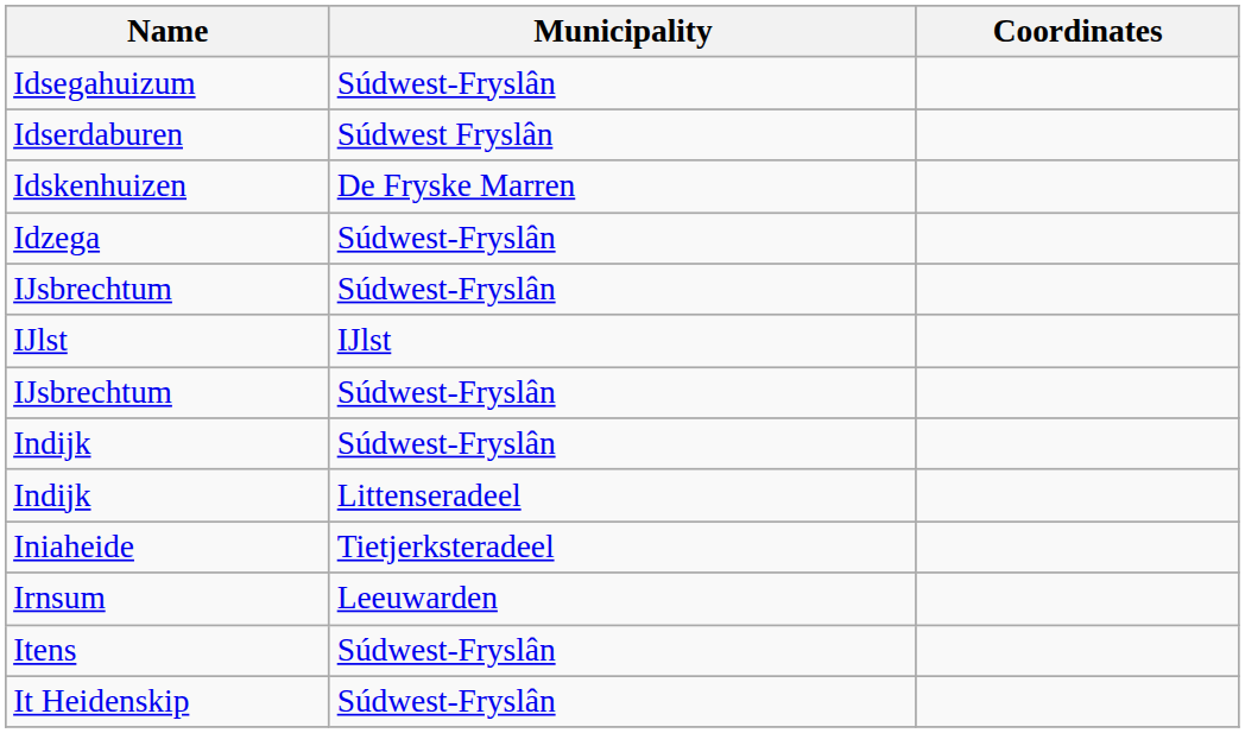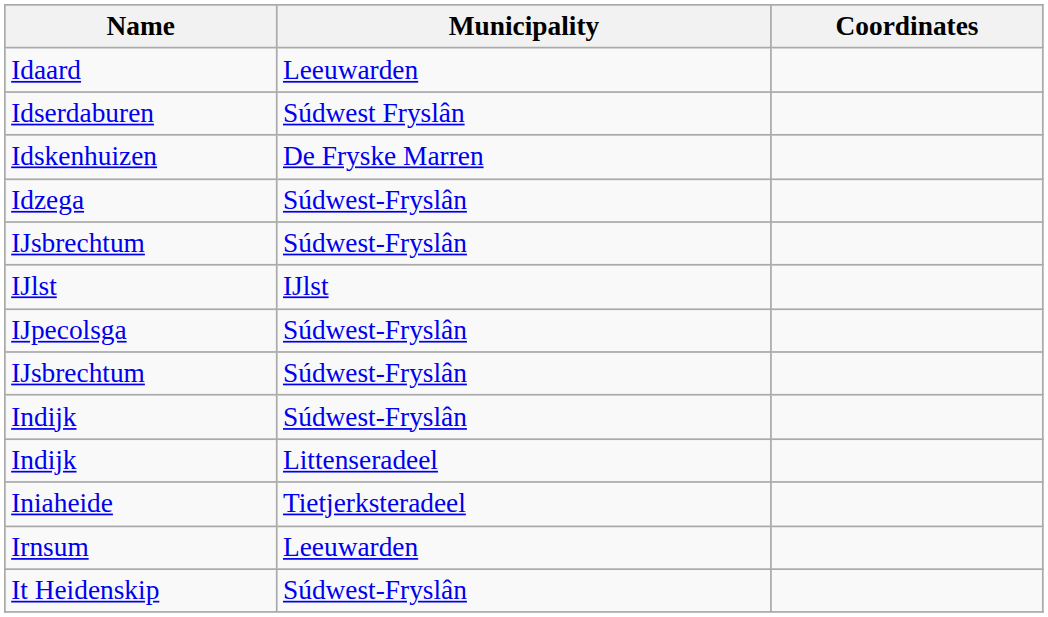 <table class="wikitable sortable">
 <tr>
 <th style="width:10em">Name</th>
 <th style="width:19em">Municipality</th>
 <th style="width:10em" style="text-align:center">Coordinates</th>
 </tr>
 <tr>
-<td><a href='#'>Idsegahuizum</a></td>
-<td><a href='#'>Súdwest-Fryslân</a></td>
+<td><a href='#'>Idaard</a> </td>
+<td><a href='#'>Leeuwarden</a></td>
 <td></td>
 </tr>
 <tr>
 <td><a href='#'>Idserdaburen</a></td>
 <td><a href='#'>Súdwest Fryslân</a></td>
 <td></td>
 </tr>
 <tr>
 <td><a href='#'>Idskenhuizen</a></td>
 <td><a href='#'>De Fryske Marren</a></td>
 <td></td>
 </tr>
 <tr>
 <td><a href='#'>Idzega</a></td>
 <td><a href='#'>Súdwest-Fryslân</a></td>
 <td></td>
 </tr>
 <tr>
 <td><a href='#'>IJsbrechtum</a> </td>
 <td><a href='#'>Súdwest-Fryslân</a></td>
 <td></td>
 </tr>
 <tr>
 <td><a href='#'>IJlst</a></td>
 <td><a href='#'>IJlst</a></td>
 <td></td>
 </tr>
 <tr>
+<td><a href='#'>IJpecolsga</a></td>
+<td><a href='#'>Súdwest-Fryslân</a></td>
+<td></td>
+</tr>
+<tr>
 <td><a href='#'>IJsbrechtum</a></td>
 <td><a href='#'>Súdwest-Fryslân</a></td>
 <td></td>
 </tr>
 <tr>
 <td><a href='#'>Indijk</a></td>
 <td><a href='#'>Súdwest-Fryslân</a></td>
 <td></td>
 </tr>
 <tr>
 <td><a href='#'>Indijk</a></td>
 <td><a href='#'>Littenseradeel</a></td>
 <td></td>
 </tr>
 <tr>
 <td><a href='#'>Iniaheide</a></td>
 <td><a href='#'>Tietjerksteradeel</a></td>
 <td></td>
 </tr>
 <tr>
 <td><a href='#'>Irnsum</a> </td>
 <td><a href='#'>Leeuwarden</a></td>
 <td></td>
 </tr>
 <tr>
-<td><a href='#'>Itens</a></td>
-<td><a href='#'>Súdwest-Fryslân</a></td>
-<td></td>
-</tr>
-<tr>
 <td><a href='#'>It Heidenskip</a></td>
 <td><a href='#'>Súdwest-Fryslân</a></td>
 <td></td>
 </tr>
 </table>
